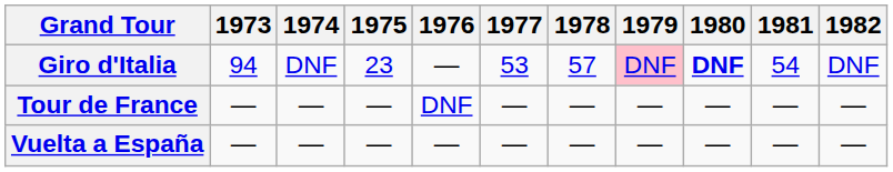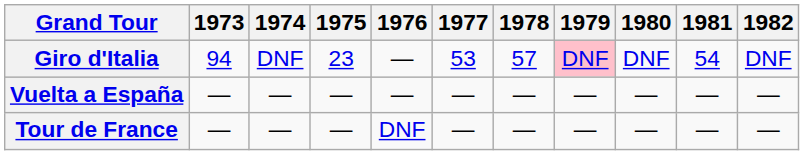 <table class="wikitable plainrowheaders">
 <tr>
 <th scope="col"><a href='#'>Grand Tour</a></th>
 <th scope="col">1973</th>
 <th scope="col">1974</th>
 <th scope="col">1975</th>
 <th scope="col">1976</th>
 <th scope="col">1977</th>
 <th scope="col">1978</th>
 <th scope="col">1979</th>
 <th scope="col">1980</th>
 <th scope="col">1981</th>
 <th scope="col">1982</th>
 </tr>
 <tr style="text-align:center;">
 <th scope="row"> <a href='#'>Giro d'Italia</a></th>
 <td><a href='#'>94</a></td>
 <td><a href='#'>DNF</a></td>
 <td><a href='#'>23</a></td>
 <td>—</td>
 <td><a href='#'>53</a></td>
 <td><a href='#'>57</a></td>
 <td style="background: pink;"><a href='#'>DNF</a></td>
-<td><strong><a href='#'>DNF</a></strong></td>
+<td><a href='#'>DNF</a></td>
 <td><a href='#'>54</a></td>
 <td><a href='#'>DNF</a></td>
+</tr>
+<tr style="text-align:center;">
+<th scope="row"> <a href='#'>Vuelta a España</a></th>
+<td>—</td>
+<td>—</td>
+<td>—</td>
+<td>—</td>
+<td>—</td>
+<td>—</td>
+<td>—</td>
+<td>—</td>
+<td>—</td>
+<td>—</td>
 </tr>
 <tr style="text-align:center;">
 <th scope="row"> <a href='#'>Tour de France</a></th>
 <td>—</td>
 <td>—</td>
 <td>—</td>
 <td style="text-align:center;"><a href='#'>DNF</a></td>
 <td>—</td>
 <td>—</td>
 <td>—</td>
 <td>—</td>
 <td>—</td>
 <td>—</td>
 </tr>
-<tr style="text-align:center;">
-<th scope="row"> <a href='#'>Vuelta a España</a></th>
-<td>—</td>
-<td>—</td>
-<td>—</td>
-<td>—</td>
-<td>—</td>
-<td>—</td>
-<td>—</td>
-<td>—</td>
-<td>—</td>
-<td>—</td>
-</tr>
 </table>
